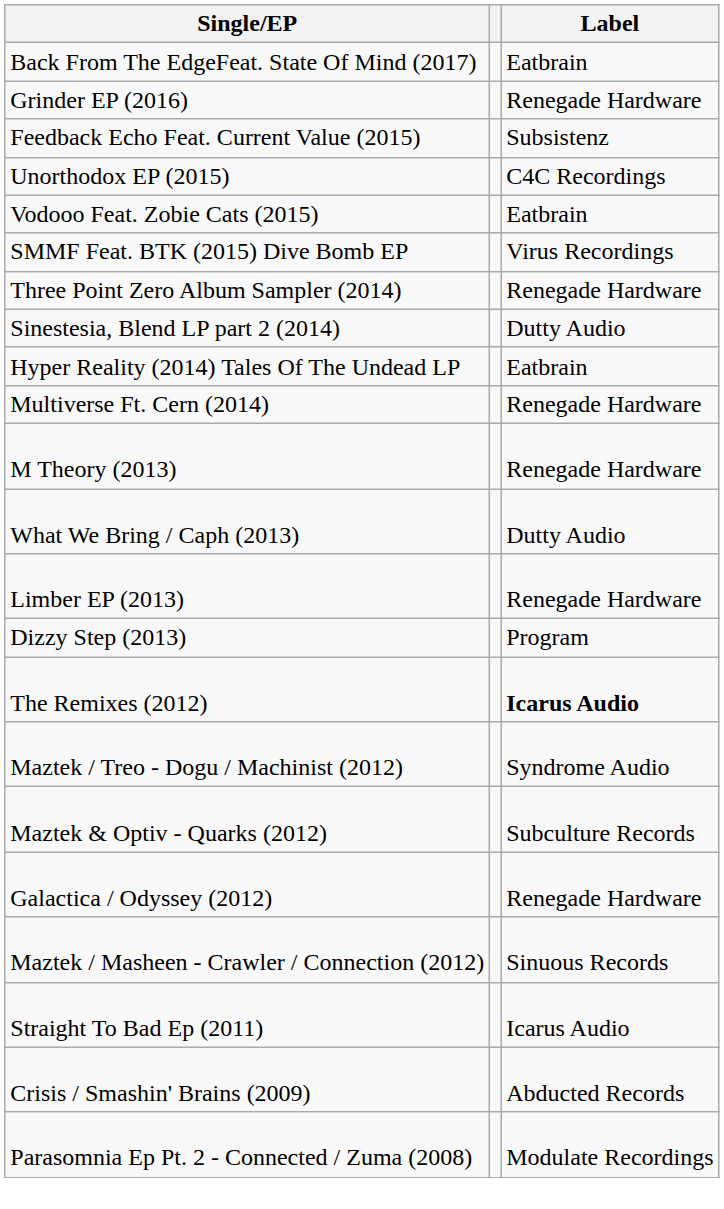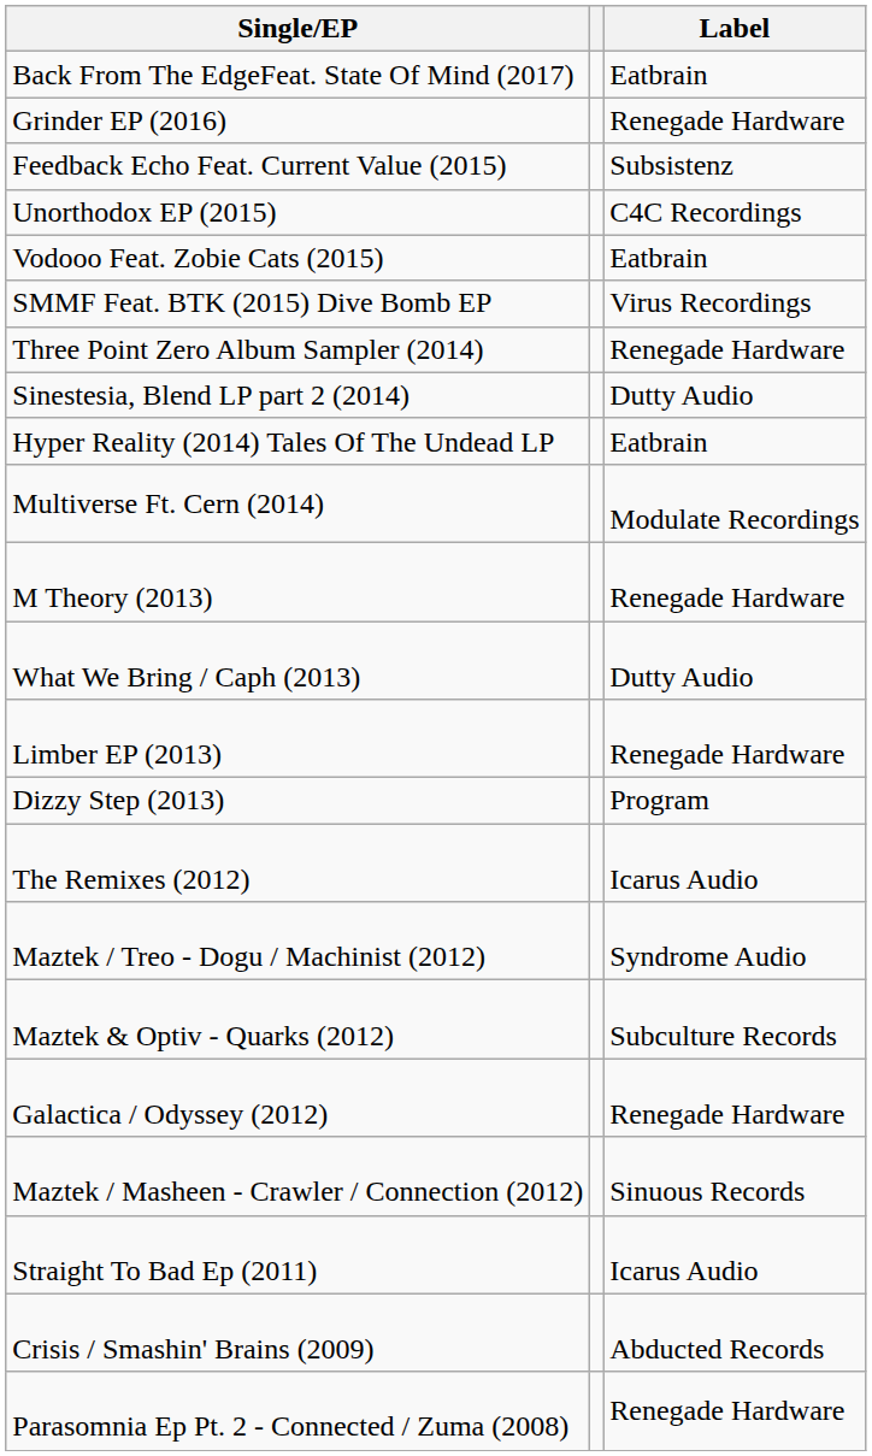 <table class="wikitable">
 <tr>
 <th>Single/EP</th>
 <th></th>
 <th>Label</th>
 </tr>
 <tr>
 <td>Back From The EdgeFeat. State Of Mind (2017)</td>
 <td></td>
 <td>Eatbrain</td>
 </tr>
 <tr>
 <td>Grinder EP (2016)</td>
 <td></td>
 <td>Renegade Hardware</td>
 </tr>
 <tr>
 <td>Feedback Echo Feat. Current Value (2015)</td>
 <td></td>
 <td>Subsistenz</td>
 </tr>
 <tr>
 <td>Unorthodox EP (2015)</td>
 <td></td>
 <td>C4C Recordings</td>
 </tr>
 <tr>
 <td>Vodooo Feat. Zobie Cats (2015)</td>
 <td></td>
 <td>Eatbrain</td>
 </tr>
 <tr>
 <td>SMMF Feat. BTK (2015) Dive Bomb EP</td>
 <td></td>
 <td>Virus Recordings</td>
 </tr>
 <tr>
 <td>Three Point Zero Album Sampler  (2014)</td>
 <td></td>
 <td>Renegade Hardware</td>
 </tr>
 <tr>
 <td>Sinestesia, Blend LP part 2  (2014)</td>
 <td></td>
 <td>Dutty Audio</td>
 </tr>
 <tr>
 <td>Hyper Reality (2014) Tales Of The Undead LP</td>
 <td></td>
 <td>Eatbrain</td>
 </tr>
 <tr>
 <td>Multiverse Ft. Cern (2014)</td>
 <td></td>
-<td>Renegade Hardware</td>
+<td><br>Modulate Recordings</td>
 </tr>
 <tr>
 <td><br>M Theory   (2013)</td>
 <td></td>
 <td><br>Renegade Hardware</td>
 </tr>
 <tr>
 <td><br>What We Bring / Caph   (2013)</td>
 <td></td>
 <td><br>Dutty Audio</td>
 </tr>
 <tr>
 <td><br>Limber EP (2013)</td>
 <td></td>
 <td><br>Renegade Hardware</td>
 </tr>
 <tr>
 <td>Dizzy Step (2013)</td>
 <td></td>
 <td>Program</td>
 </tr>
 <tr>
 <td><br>The Remixes  (2012)</td>
 <td></td>
-<td><strong><br>Icarus Audio</strong></td>
+<td><br>Icarus Audio</td>
 </tr>
 <tr>
 <td><br>Maztek / Treo - Dogu / Machinist  (2012)</td>
 <td></td>
 <td><br>Syndrome Audio</td>
 </tr>
 <tr>
 <td><br>Maztek & Optiv - Quarks (2012)</td>
 <td></td>
 <td><br>Subculture Records</td>
 </tr>
 <tr>
 <td><br>Galactica / Odyssey (2012)</td>
 <td></td>
 <td><br>Renegade Hardware</td>
 </tr>
 <tr>
 <td><br>Maztek / Masheen - Crawler / Connection  (2012)</td>
 <td></td>
 <td><br>Sinuous Records</td>
 </tr>
 <tr>
 <td><br>Straight To Bad Ep  (2011)</td>
 <td></td>
 <td><br>Icarus Audio</td>
 </tr>
 <tr>
 <td><br>Crisis / Smashin' Brains  (2009)</td>
 <td></td>
 <td><br>Abducted Records</td>
 </tr>
 <tr>
 <td><br>Parasomnia Ep Pt. 2 - Connected / Zuma   (2008)</td>
 <td></td>
-<td><br>Modulate Recordings</td>
+<td>Renegade Hardware</td>
 </tr>
 </table>
